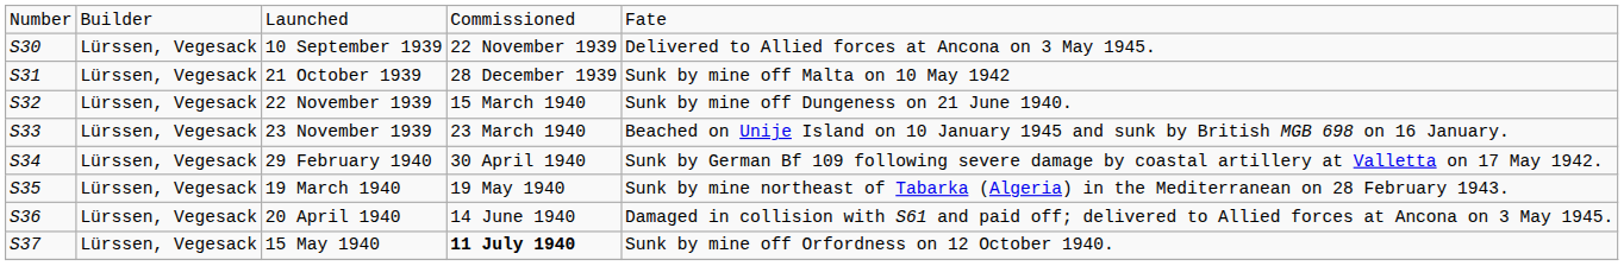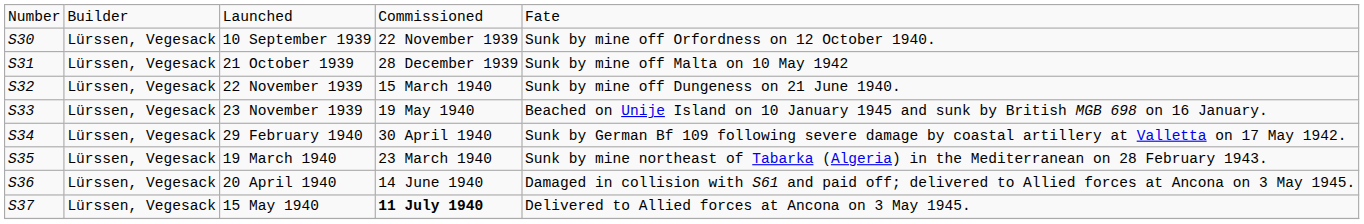 <table class="wikitable" style="text-align:left">
 <tr>
 <td>Number</td>
 <td>Builder</td>
 <td>Launched</td>
 <td>Commissioned</td>
 <td>Fate</td>
 </tr>
 <tr>
 <td><em>S30</em></td>
 <td>Lürssen, Vegesack</td>
 <td>10 September 1939</td>
 <td>22 November 1939</td>
-<td>Delivered to Allied forces at Ancona on 3 May 1945.</td>
+<td>Sunk by mine off Orfordness on 12 October 1940.</td>
 </tr>
 <tr>
 <td><em>S31</em></td>
 <td>Lürssen, Vegesack</td>
 <td>21 October 1939</td>
 <td>28 December 1939</td>
 <td>Sunk by mine off Malta on 10 May 1942</td>
 </tr>
 <tr>
 <td><em>S32</em></td>
 <td>Lürssen, Vegesack</td>
 <td>22 November 1939</td>
 <td>15 March 1940</td>
 <td>Sunk by mine off Dungeness on 21 June 1940.</td>
 </tr>
 <tr>
 <td><em>S33</em></td>
 <td>Lürssen, Vegesack</td>
 <td>23 November 1939</td>
-<td>23 March 1940</td>
+<td>19 May 1940</td>
 <td>Beached on <a href='#'>Unije</a> Island on 10 January 1945 and sunk by British <em>MGB 698</em> on 16 January.</td>
 </tr>
 <tr>
 <td><em>S34</em></td>
 <td>Lürssen, Vegesack</td>
 <td>29 February 1940</td>
 <td>30 April 1940</td>
 <td>Sunk by German Bf 109 following severe damage by coastal artillery at <a href='#'>Valletta</a> on 17 May 1942.</td>
 </tr>
 <tr>
 <td><em>S35</em></td>
 <td>Lürssen, Vegesack</td>
 <td>19 March 1940</td>
-<td>19 May 1940</td>
+<td>23 March 1940</td>
 <td>Sunk by mine northeast of <a href='#'>Tabarka</a> (<a href='#'>Algeria</a>) in the Mediterranean on 28 February 1943.</td>
 </tr>
 <tr>
 <td><em>S36</em></td>
 <td>Lürssen, Vegesack</td>
 <td>20 April 1940</td>
 <td>14 June 1940</td>
 <td>Damaged in collision with <em>S61</em> and paid off; delivered to Allied forces at Ancona on 3 May 1945.</td>
 </tr>
 <tr>
 <td><em>S37</em></td>
 <td>Lürssen, Vegesack</td>
 <td>15 May 1940</td>
 <td><strong>11 July 1940</strong></td>
-<td>Sunk by mine off Orfordness on 12 October 1940.</td>
+<td>Delivered to Allied forces at Ancona on 3 May 1945.</td>
 </tr>
 <tr>
 </tr>
 </table>
